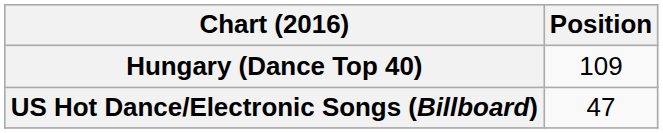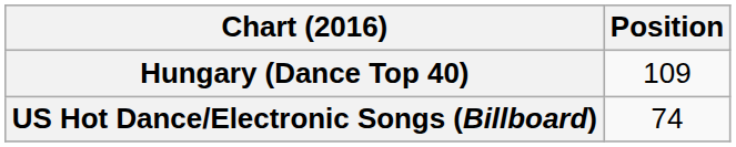 <table class="wikitable sortable plainrowheaders" style="text-align:center">
 <tr>
 <th>Chart (2016)</th>
 <th>Position</th>
 </tr>
 <tr>
 <th scope="row">Hungary (Dance Top 40)</th>
 <td>109</td>
 </tr>
 <tr>
 <th scope="row">US Hot Dance/Electronic Songs (<em>Billboard</em>)</th>
-<td>47</td>
+<td>74</td>
 </tr>
 </table>
